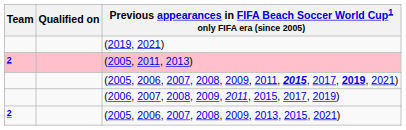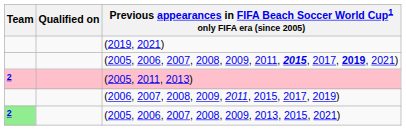 <table class="wikitable sortable">
 <tr>
 <th>Team</th>
 <th>Qualified on</th>
 <th data-sort-type="number">Previous <a href='#'>appearances</a> in <a href='#'>FIFA Beach Soccer World Cup</a><sup><strong><a href='#'>1</a></strong></sup><br><small>only FIFA era (since 2005)</small></th>
 </tr>
 <tr>
 <td></td>
 <td></td>
 <td> (<a href='#'>2019</a>, <a href='#'>2021</a>)</td>
 </tr>
+<tr>
+<td></td>
+<td></td>
+<td> (<a href='#'>2005</a>, <a href='#'>2006</a>, <a href='#'>2007</a>, <a href='#'>2008</a>, <a href='#'>2009</a>, <a href='#'>2011</a>, <strong><em><a href='#'>2015</a></em></strong>, <a href='#'>2017</a>, <strong><a href='#'>2019</a></strong>, <a href='#'>2021</a>)</td>
+</tr>
 <tr bgcolor=pink>
 <td><sup><strong><a href='#'>2</a></strong></sup></td>
 <td></td>
 <td> (<a href='#'>2005</a>, <a href='#'>2011</a>, <a href='#'>2013</a>)</td>
 </tr>
 <tr>
 <td></td>
 <td></td>
-<td> (<a href='#'>2005</a>, <a href='#'>2006</a>, <a href='#'>2007</a>, <a href='#'>2008</a>, <a href='#'>2009</a>, <a href='#'>2011</a>, <strong><em><a href='#'>2015</a></em></strong>, <a href='#'>2017</a>, <strong><a href='#'>2019</a></strong>, <a href='#'>2021</a>)</td>
-</tr>
-<tr>
-<td></td>
-<td></td>
 <td> (<a href='#'>2006</a>, <a href='#'>2007</a>, <a href='#'>2008</a>, <a href='#'>2009</a>, <em><a href='#'>2011</a></em>, <a href='#'>2015</a>, <a href='#'>2017</a>, <a href='#'>2019</a>)</td>
 </tr>
 <tr>
-<td><sup><strong><a href='#'>2</a></strong></sup></td>
+<td style="background: lightgreen;"><sup><strong><a href='#'>2</a></strong></sup></td>
 <td></td>
 <td> (<a href='#'>2005</a>, <a href='#'>2006</a>, <a href='#'>2007</a>, <a href='#'>2008</a>, <a href='#'>2009</a>, <a href='#'>2013</a>,  <a href='#'>2015</a>,  <a href='#'>2021</a>)</td>
 </tr>
 </table>
